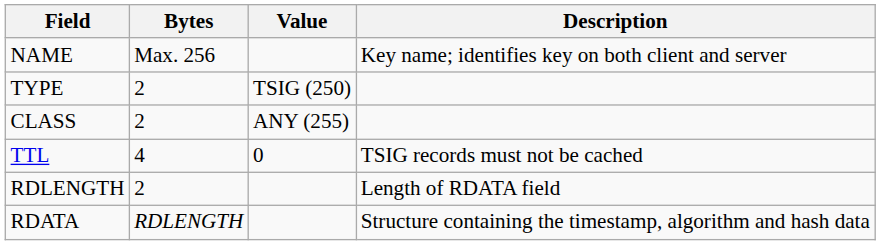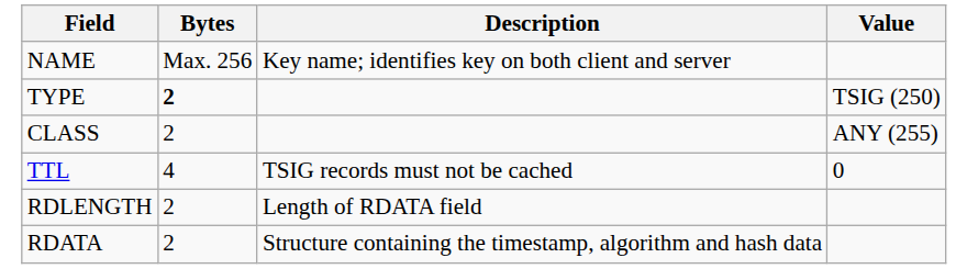 <table class="wikitable" style="margin: 1em auto 1em auto;">
 <tr>
 <th>Field</th>
 <th>Bytes</th>
+<th>Description</th>
 <th>Value</th>
-<th>Description</th>
 </tr>
 <tr>
 <td>NAME</td>
 <td>Max. 256</td>
+<td>Key name; identifies key on both client and server</td>
 <td></td>
-<td>Key name; identifies key on both client and server</td>
 </tr>
 <tr>
 <td>TYPE</td>
-<td>2</td>
+<td><strong>2</strong></td>
+<td></td>
 <td>TSIG (250)</td>
-<td></td>
 </tr>
 <tr>
 <td>CLASS</td>
 <td>2</td>
+<td></td>
 <td>ANY (255)</td>
-<td></td>
 </tr>
 <tr>
 <td><a href='#'>TTL</a></td>
 <td>4</td>
+<td>TSIG records must not be cached</td>
 <td>0</td>
-<td>TSIG records must not be cached</td>
 </tr>
 <tr>
 <td>RDLENGTH</td>
 <td>2</td>
+<td>Length of RDATA field</td>
 <td></td>
-<td>Length of RDATA field</td>
 </tr>
 <tr>
 <td>RDATA</td>
-<td><em>RDLENGTH</em></td>
+<td>2</td>
+<td>Structure containing the timestamp, algorithm and hash data</td>
 <td></td>
-<td>Structure containing the timestamp, algorithm and hash data</td>
 </tr>
 </table>
